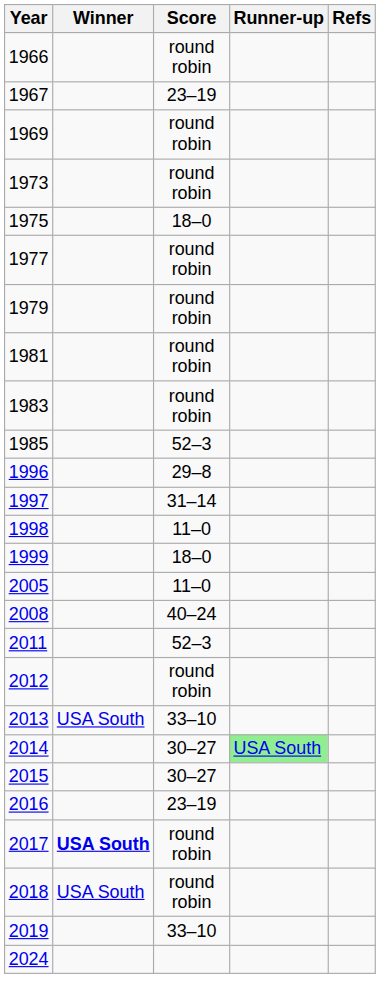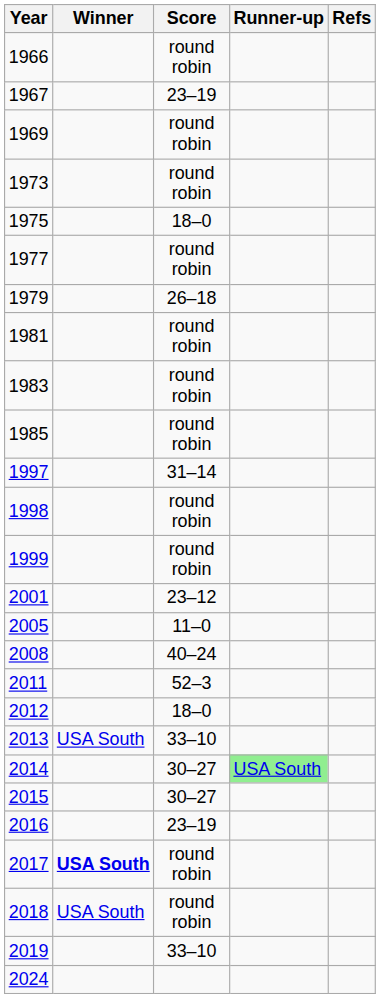 <table class="wikitable sortable">
 <tr>
 <th>Year</th>
 <th>Winner</th>
 <th width=60px>Score</th>
 <th>Runner-up</th>
 <th align=center>Refs</th>
 </tr>
 <tr>
 <td>1966</td>
 <td></td>
 <td align=center>round robin</td>
 <td></td>
 <td></td>
 </tr>
 <tr>
 <td>1967</td>
 <td></td>
 <td align=center>23–19</td>
 <td></td>
 <td></td>
 </tr>
 <tr>
 <td>1969</td>
 <td></td>
 <td align=center>round robin</td>
 <td></td>
 <td></td>
 </tr>
 <tr>
 <td>1973</td>
 <td></td>
 <td align=center>round robin</td>
 <td></td>
 <td></td>
 </tr>
 <tr>
 <td>1975</td>
 <td></td>
 <td align=center>18–0</td>
 <td></td>
 <td></td>
 </tr>
 <tr>
 <td>1977</td>
 <td></td>
 <td align=center>round robin</td>
 <td></td>
 <td></td>
 </tr>
 <tr>
 <td>1979</td>
 <td></td>
-<td align=center>round robin</td>
+<td align=center>26–18</td>
 <td></td>
 <td></td>
 </tr>
 <tr>
 <td>1981</td>
 <td></td>
 <td align=center>round robin</td>
 <td></td>
 <td></td>
 </tr>
 <tr>
 <td>1983</td>
 <td></td>
 <td align=center>round robin</td>
 <td></td>
 <td></td>
 </tr>
 <tr>
 <td>1985</td>
 <td></td>
-<td align=center>52–3</td>
-<td></td>
-<td></td>
-</tr>
-<tr>
-<td><a href='#'>1996</a></td>
-<td></td>
-<td align=center>29–8</td>
+<td align=center>round robin</td>
 <td></td>
 <td></td>
 </tr>
 <tr>
 <td><a href='#'>1997</a></td>
 <td></td>
 <td align=center>31–14</td>
 <td></td>
 <td></td>
 </tr>
 <tr>
 <td><a href='#'>1998</a></td>
 <td></td>
-<td align=center>11–0</td>
+<td align=center>round robin</td>
 <td></td>
 <td></td>
 </tr>
 <tr>
 <td><a href='#'>1999</a></td>
 <td><br></td>
-<td align=center>18–0</td>
+<td align=center>round robin</td>
 <td></td>
 <td></td>
+</tr>
+<tr>
+<td><a href='#'>2001</a></td>
+<td></td>
+<td align=center>23–12</td>
+<td></td>
+<td align=center></td>
 </tr>
 <tr>
 <td><a href='#'>2005</a></td>
 <td></td>
 <td align=center>11–0</td>
 <td></td>
 <td align=center></td>
 </tr>
 <tr>
 <td><a href='#'>2008</a></td>
 <td></td>
 <td align=center>40–24</td>
 <td></td>
 <td align=center></td>
 </tr>
 <tr>
 <td><a href='#'>2011</a></td>
 <td></td>
 <td align=center>52–3</td>
 <td></td>
 <td></td>
 </tr>
 <tr>
 <td><a href='#'>2012</a></td>
 <td></td>
-<td align=center>round robin</td>
+<td align=center>18–0</td>
 <td></td>
 <td align=center></td>
 </tr>
 <tr>
 <td><a href='#'>2013</a></td>
 <td> <a href='#'>USA South</a></td>
 <td align=center>33–10</td>
 <td></td>
 <td></td>
 </tr>
 <tr>
 <td><a href='#'>2014</a></td>
 <td></td>
 <td align=center>30–27</td>
 <td style="background: lightgreen;"> <a href='#'>USA South</a></td>
 <td align=center></td>
 </tr>
 <tr>
 <td><a href='#'>2015</a></td>
 <td></td>
 <td align=center>30–27</td>
 <td></td>
 <td align=center></td>
 </tr>
 <tr>
 <td><a href='#'>2016</a></td>
 <td></td>
 <td align=center>23–19</td>
 <td></td>
 <td></td>
 </tr>
 <tr>
 <td><a href='#'>2017</a></td>
 <td><strong> <a href='#'>USA South</a></strong></td>
 <td align=center>round robin</td>
 <td></td>
 <td></td>
 </tr>
 <tr>
 <td><a href='#'>2018</a></td>
 <td> <a href='#'>USA South</a></td>
 <td align=center>round robin</td>
 <td></td>
 <td></td>
 </tr>
 <tr>
 <td><a href='#'>2019</a></td>
 <td></td>
 <td align=center>33–10</td>
 <td></td>
 <td></td>
 </tr>
 <tr>
 <td><a href='#'>2024</a></td>
 <td></td>
 <td align=center></td>
 <td></td>
 <td></td>
 </tr>
 </table>
